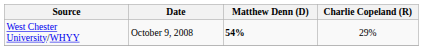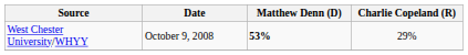 <table class="wikitable sortable">
 <tr>
 <th width=200px>Source</th>
 <th width=150px>Date</th>
 <th width=150px>Matthew Denn (D)</th>
 <th width=160px>Charlie Copeland (R)</th>
 </tr>
 <tr>
 <td><a href='#'>West Chester University</a>/<a href='#'>WHYY</a></td>
 <td>October 9, 2008</td>
-<td><strong>54%</strong></td>
+<td><strong>53%</strong></td>
 <td align=center>29%</td>
 </tr>
 <tr>
 </tr>
 </table>
